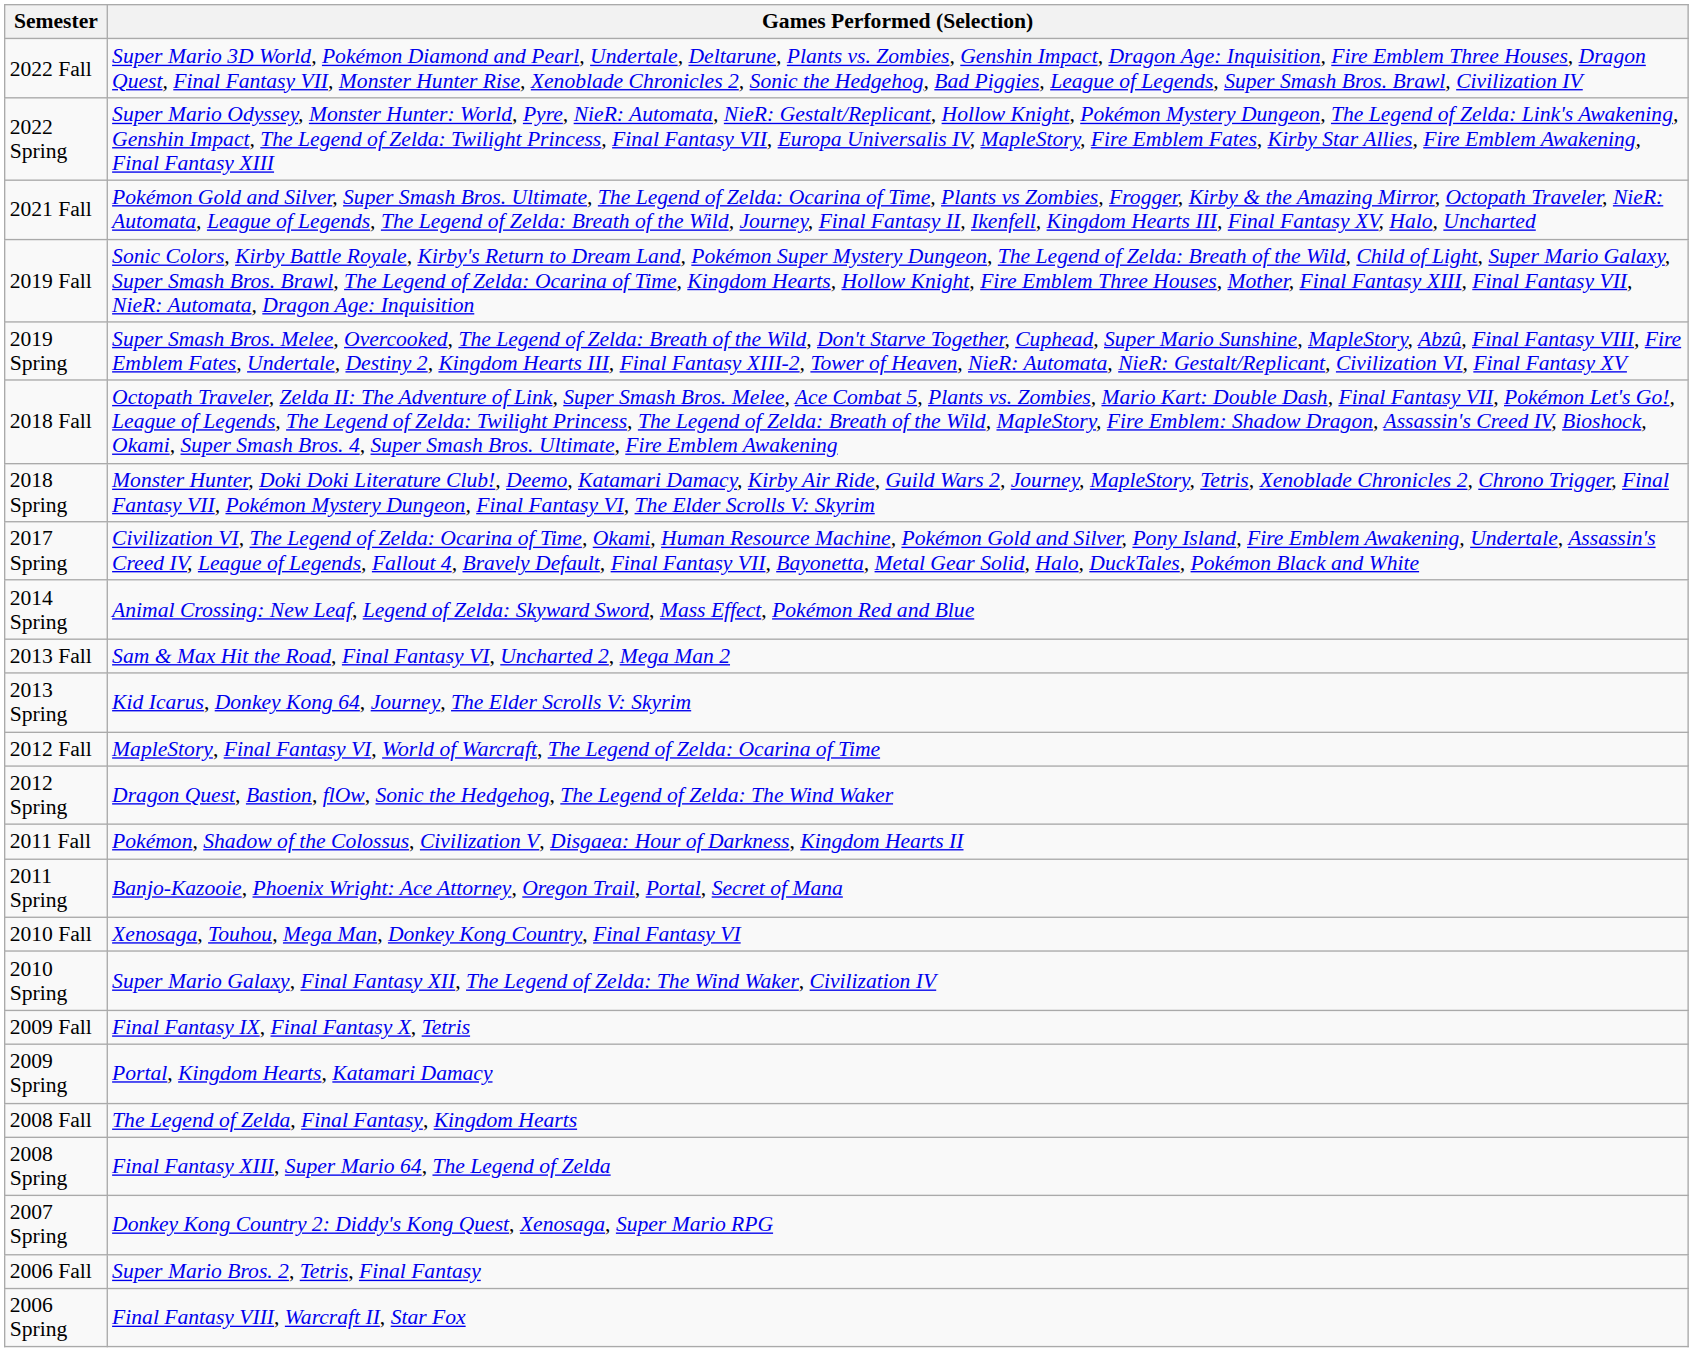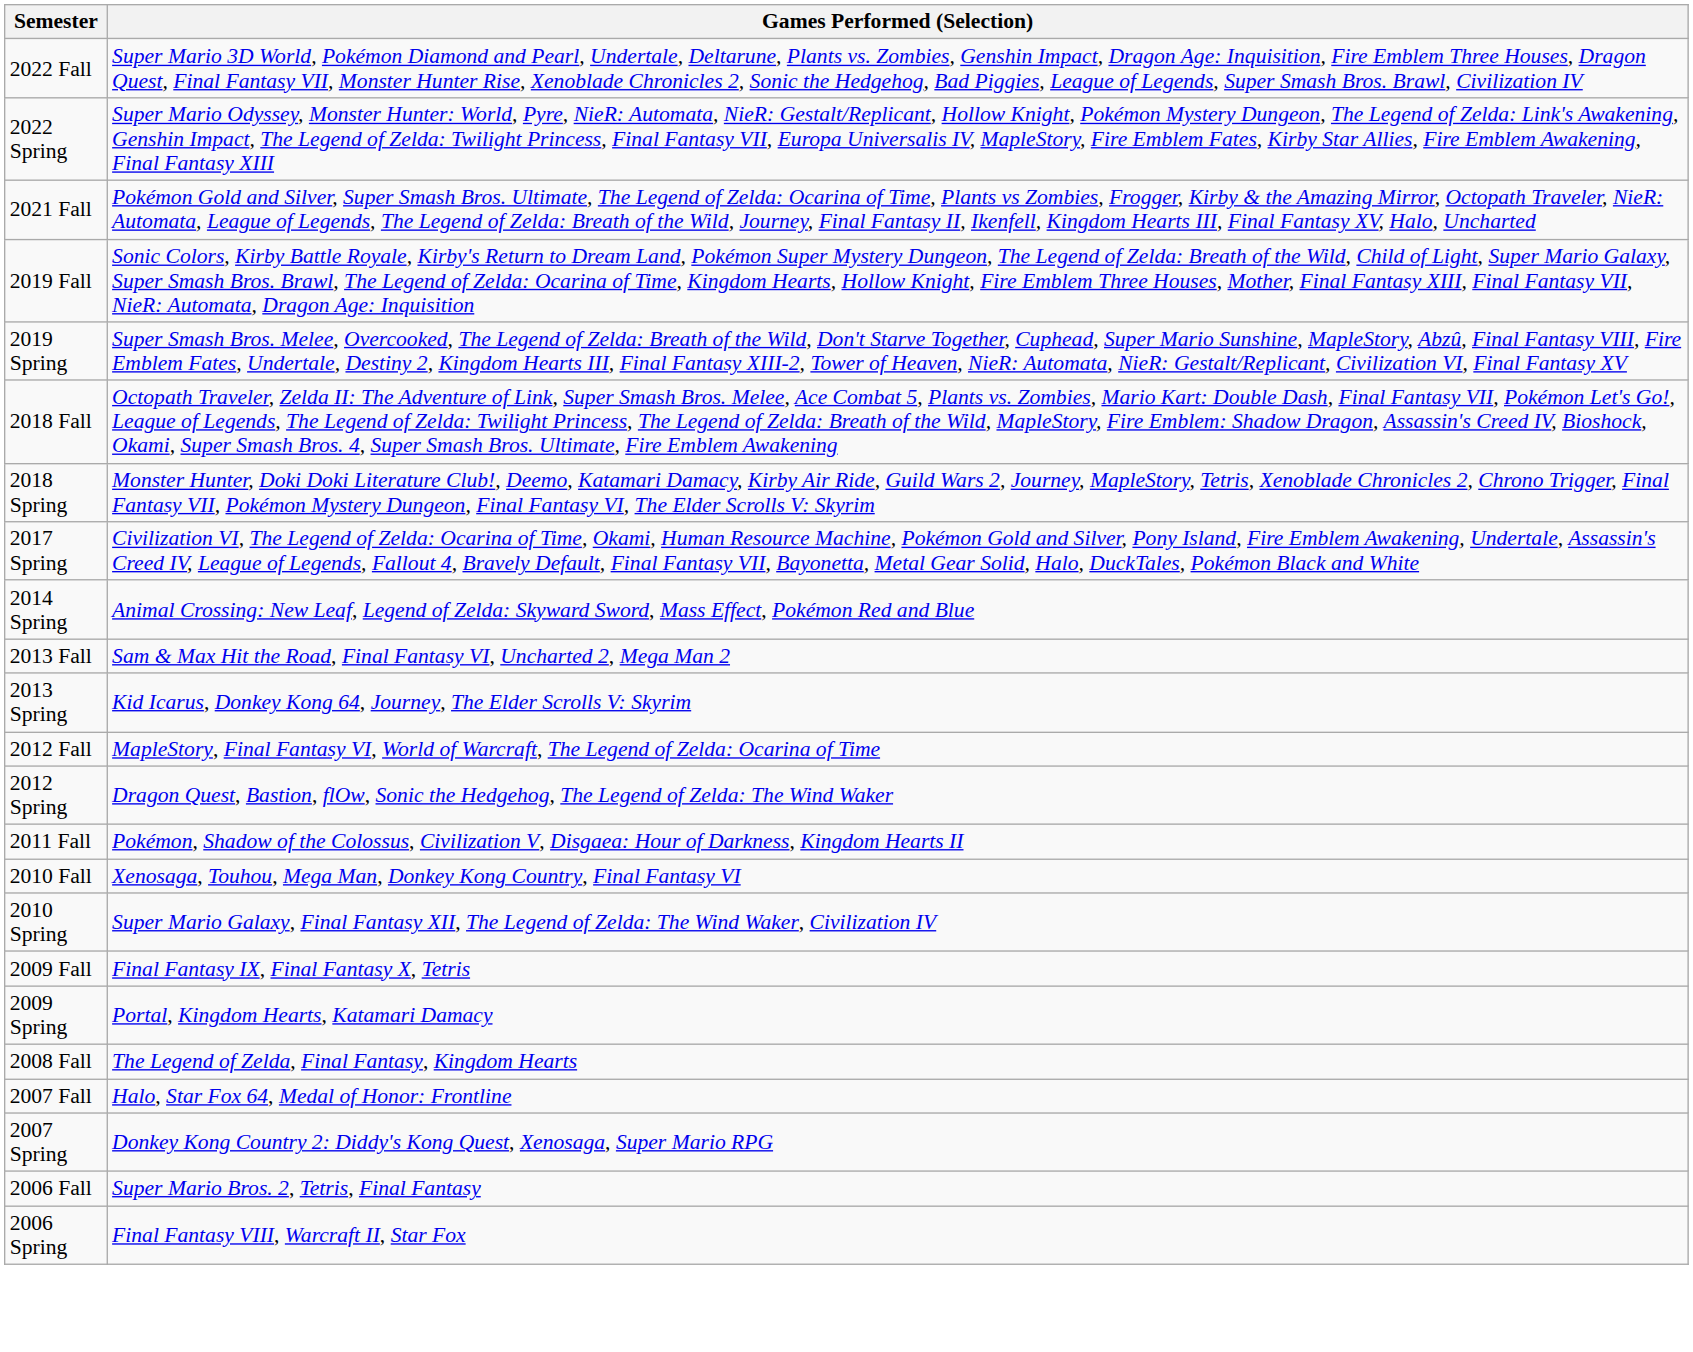 <table class="wikitable">
 <tr>
 <th>Semester</th>
 <th>Games Performed (Selection)</th>
 </tr>
 <tr>
 <td>2022 Fall</td>
 <td><em><a href='#'>Super Mario 3D World</a>, <a href='#'>Pokémon Diamond and Pearl</a>, <a href='#'>Undertale</a>, <a href='#'>Deltarune</a>, <a href='#'>Plants vs. Zombies</a>, <a href='#'>Genshin Impact</a>, <a href='#'>Dragon Age: Inquisition</a>, <a href='#'>Fire Emblem Three Houses</a>, <a href='#'>Dragon Quest</a>, <a href='#'>Final Fantasy VII</a>, <a href='#'>Monster Hunter Rise</a>, <a href='#'>Xenoblade Chronicles 2</a>, <a href='#'>Sonic the Hedgehog</a>, <a href='#'>Bad Piggies</a>, <a href='#'>League of Legends</a>, <a href='#'>Super Smash Bros. Brawl</a>, <a href='#'>Civilization IV</a></em></td>
 </tr>
 <tr>
 <td>2022 Spring</td>
 <td><em><a href='#'>Super Mario Odyssey</a>, <a href='#'>Monster Hunter: World</a>, <a href='#'>Pyre</a>, <a href='#'>NieR: Automata</a>, <a href='#'>NieR: Gestalt/Replicant</a>, <a href='#'>Hollow Knight</a>, <a href='#'>Pokémon Mystery Dungeon</a>, <a href='#'>The Legend of Zelda: Link's Awakening</a>, <a href='#'>Genshin Impact</a>, <a href='#'>The Legend of Zelda: Twilight Princess</a>, <a href='#'>Final Fantasy VII</a>, <a href='#'>Europa Universalis IV</a>, <a href='#'>MapleStory</a>, <a href='#'>Fire Emblem Fates</a>, <a href='#'>Kirby Star Allies</a>, <a href='#'>Fire Emblem Awakening</a>, <a href='#'>Final Fantasy XIII</a></em></td>
 </tr>
 <tr>
 <td>2021 Fall</td>
 <td><em><a href='#'>Pokémon Gold and Silver</a>, <a href='#'>Super Smash Bros. Ultimate</a>, <a href='#'>The Legend of Zelda: Ocarina of Time</a>, <a href='#'>Plants vs Zombies</a>, <a href='#'>Frogger</a>, <a href='#'>Kirby & the Amazing Mirror</a>, <a href='#'>Octopath Traveler</a>, <a href='#'>NieR: Automata</a>, <a href='#'>League of Legends</a>, <a href='#'>The Legend of Zelda: Breath of the Wild</a>, <a href='#'>Journey</a>, <a href='#'>Final Fantasy II</a>, <a href='#'>Ikenfell</a>, <a href='#'>Kingdom Hearts III</a>, <a href='#'>Final Fantasy XV</a>, <a href='#'>Halo</a>, <a href='#'>Uncharted</a></em></td>
 </tr>
 <tr>
 <td>2019 Fall</td>
 <td><em><a href='#'>Sonic Colors</a>, <a href='#'>Kirby Battle Royale</a>, <a href='#'>Kirby's Return to Dream Land</a>, <a href='#'>Pokémon Super Mystery Dungeon</a>, <a href='#'>The Legend of Zelda: Breath of the Wild</a>, <a href='#'>Child of Light</a>, <a href='#'>Super Mario Galaxy</a>, <a href='#'>Super Smash Bros. Brawl</a>, <a href='#'>The Legend of Zelda: Ocarina of Time</a>, <a href='#'>Kingdom Hearts</a>, <a href='#'>Hollow Knight</a>, <a href='#'>Fire Emblem Three Houses</a>, <a href='#'>Mother</a>, <a href='#'>Final Fantasy XIII</a>, <a href='#'>Final Fantasy VII</a>, <a href='#'>NieR: Automata</a>, <a href='#'>Dragon Age: Inquisition</a></em></td>
 </tr>
 <tr>
 <td>2019 Spring</td>
 <td><em><a href='#'>Super Smash Bros. Melee</a>, <a href='#'>Overcooked</a>, <a href='#'>The Legend of Zelda: Breath of the Wild</a>, <a href='#'>Don't Starve Together</a>, <a href='#'>Cuphead</a>, <a href='#'>Super Mario Sunshine</a>, <a href='#'>MapleStory</a>, <a href='#'>Abzû</a>, <a href='#'>Final Fantasy VIII</a>, <a href='#'>Fire Emblem Fates</a>, <a href='#'>Undertale</a>, <a href='#'>Destiny 2</a>, <a href='#'>Kingdom Hearts III</a>, <a href='#'>Final Fantasy XIII-2</a>, <a href='#'>Tower of Heaven</a>, <a href='#'>NieR: Automata</a>, <a href='#'>NieR: Gestalt/Replicant</a>, <a href='#'>Civilization VI</a>, <a href='#'>Final Fantasy XV</a></em></td>
 </tr>
 <tr>
 <td>2018 Fall</td>
 <td><em><a href='#'>Octopath Traveler</a>, <a href='#'>Zelda II: The Adventure of Link</a>, <a href='#'>Super Smash Bros. Melee</a>, <a href='#'>Ace Combat 5</a>, <a href='#'>Plants vs. Zombies</a>, <a href='#'>Mario Kart: Double Dash</a>, <a href='#'>Final Fantasy VII</a>, <a href='#'>Pokémon Let's Go!</a>, <a href='#'>League of Legends</a>, <a href='#'>The Legend of Zelda: Twilight Princess</a>, <a href='#'>The Legend of Zelda: Breath of the Wild</a>, <a href='#'>MapleStory</a>, <a href='#'>Fire Emblem: Shadow Dragon</a>, <a href='#'>Assassin's Creed IV</a>, <a href='#'>Bioshock</a>, <a href='#'>Okami</a>, <a href='#'>Super Smash Bros. 4</a>, <a href='#'>Super Smash Bros. Ultimate</a>, <a href='#'>Fire Emblem Awakening</a></em></td>
 </tr>
 <tr>
 <td>2018 Spring</td>
 <td><em><a href='#'>Monster Hunter</a>, <a href='#'>Doki Doki Literature Club!</a>, <a href='#'>Deemo</a>, <a href='#'>Katamari Damacy</a>, <a href='#'>Kirby Air Ride</a>, <a href='#'>Guild Wars 2</a>, <a href='#'>Journey</a>, <a href='#'>MapleStory</a>, <a href='#'>Tetris</a>, <a href='#'>Xenoblade Chronicles 2</a>, <a href='#'>Chrono Trigger</a>, <a href='#'>Final Fantasy VII</a>, <a href='#'>Pokémon Mystery Dungeon</a>, <a href='#'>Final Fantasy VI</a>, <a href='#'>The Elder Scrolls V: Skyrim</a></em></td>
 </tr>
 <tr>
 <td>2017 Spring</td>
 <td><em><a href='#'>Civilization VI</a>, <a href='#'>The Legend of Zelda: Ocarina of Time</a>, <a href='#'>Okami</a>, <a href='#'>Human Resource Machine</a>, <a href='#'>Pokémon Gold and Silver</a>, <a href='#'>Pony Island</a>, <a href='#'>Fire Emblem Awakening</a>, <a href='#'>Undertale</a>, <a href='#'>Assassin's Creed IV</a>, <a href='#'>League of Legends</a>, <a href='#'>Fallout 4</a>, <a href='#'>Bravely Default</a>, <a href='#'>Final Fantasy VII</a>, <a href='#'>Bayonetta</a>, <a href='#'>Metal Gear Solid</a>, <a href='#'>Halo</a>, <a href='#'>DuckTales</a>, <a href='#'>Pokémon Black and White</a></em></td>
 </tr>
 <tr>
 <td>2014 Spring</td>
 <td><em><a href='#'>Animal Crossing: New Leaf</a></em>, <em><a href='#'>Legend of Zelda: Skyward Sword</a></em>, <em><a href='#'>Mass Effect</a></em>, <em><a href='#'>Pokémon Red and Blue</a></em></td>
 </tr>
 <tr>
 <td>2013 Fall</td>
 <td><em><a href='#'>Sam & Max Hit the Road</a></em>, <em><a href='#'>Final Fantasy VI</a></em>, <em><a href='#'>Uncharted 2</a></em>, <em><a href='#'>Mega Man 2</a></em></td>
 </tr>
 <tr>
 <td>2013 Spring</td>
 <td><em><a href='#'>Kid Icarus</a></em>, <em><a href='#'>Donkey Kong 64</a></em>, <em><a href='#'>Journey</a></em>, <em><a href='#'>The Elder Scrolls V: Skyrim</a></em></td>
 </tr>
 <tr>
 <td>2012 Fall</td>
 <td><em><a href='#'>MapleStory</a></em>, <em><a href='#'>Final Fantasy VI</a></em>, <em><a href='#'>World of Warcraft</a></em>, <em><a href='#'>The Legend of Zelda: Ocarina of Time</a></em></td>
 </tr>
 <tr>
 <td>2012 Spring</td>
 <td><em><a href='#'>Dragon Quest</a></em>, <em><a href='#'>Bastion</a></em>, <em><a href='#'>flOw</a></em>, <em><a href='#'>Sonic the Hedgehog</a></em>, <em><a href='#'>The Legend of Zelda: The Wind Waker</a></em></td>
 </tr>
 <tr>
 <td>2011 Fall</td>
 <td><em><a href='#'>Pokémon</a></em>, <em><a href='#'>Shadow of the Colossus</a></em>, <em><a href='#'>Civilization V</a></em>, <em><a href='#'>Disgaea: Hour of Darkness</a></em>, <em><a href='#'>Kingdom Hearts II</a></em></td>
 </tr>
 <tr>
-<td>2011 Spring</td>
-<td><em><a href='#'>Banjo-Kazooie</a></em>, <em><a href='#'>Phoenix Wright: Ace Attorney</a></em>, <em><a href='#'>Oregon Trail</a></em>, <em><a href='#'>Portal</a></em>, <em><a href='#'>Secret of Mana</a></em></td>
-</tr>
-<tr>
 <td>2010 Fall</td>
 <td><em><a href='#'>Xenosaga</a></em>, <em><a href='#'>Touhou</a></em>, <em><a href='#'>Mega Man</a></em>, <em><a href='#'>Donkey Kong Country</a></em>, <em><a href='#'>Final Fantasy VI</a></em></td>
 </tr>
 <tr>
 <td>2010 Spring</td>
 <td><em><a href='#'>Super Mario Galaxy</a></em>, <em><a href='#'>Final Fantasy XII</a></em>, <em><a href='#'>The Legend of Zelda: The Wind Waker</a></em>, <em><a href='#'>Civilization IV</a></em></td>
 </tr>
 <tr>
 <td>2009 Fall</td>
 <td><em><a href='#'>Final Fantasy IX</a></em>, <em><a href='#'>Final Fantasy X</a></em>, <em><a href='#'>Tetris</a></em></td>
 </tr>
 <tr>
 <td>2009 Spring</td>
 <td><em><a href='#'>Portal</a></em>, <em><a href='#'>Kingdom Hearts</a></em>, <em><a href='#'>Katamari Damacy</a></em></td>
 </tr>
 <tr>
 <td>2008 Fall</td>
 <td><em><a href='#'>The Legend of Zelda</a></em>, <em><a href='#'>Final Fantasy</a></em>, <em><a href='#'>Kingdom Hearts</a></em></td>
 </tr>
 <tr>
-<td>2008 Spring</td>
-<td><em><a href='#'>Final Fantasy XIII</a></em>, <em><a href='#'>Super Mario 64</a></em>, <em><a href='#'>The Legend of Zelda</a></em></td>
+<td>2007 Fall</td>
+<td><em><a href='#'>Halo</a></em>, <em><a href='#'>Star Fox 64</a></em>, <em><a href='#'>Medal of Honor: Frontline</a></em></td>
 </tr>
 <tr>
 <td>2007 Spring</td>
 <td><em><a href='#'>Donkey Kong Country 2: Diddy's Kong Quest</a></em>, <em><a href='#'>Xenosaga</a></em>, <em><a href='#'>Super Mario RPG</a></em></td>
 </tr>
 <tr>
 <td>2006 Fall</td>
 <td><em><a href='#'>Super Mario Bros. 2</a></em>, <em><a href='#'>Tetris</a></em>, <em><a href='#'>Final Fantasy</a></em></td>
 </tr>
 <tr>
 <td>2006 Spring</td>
 <td><em><a href='#'>Final Fantasy VIII</a></em>, <em><a href='#'>Warcraft II</a></em>, <em><a href='#'>Star Fox</a></em></td>
 </tr>
 </table>
